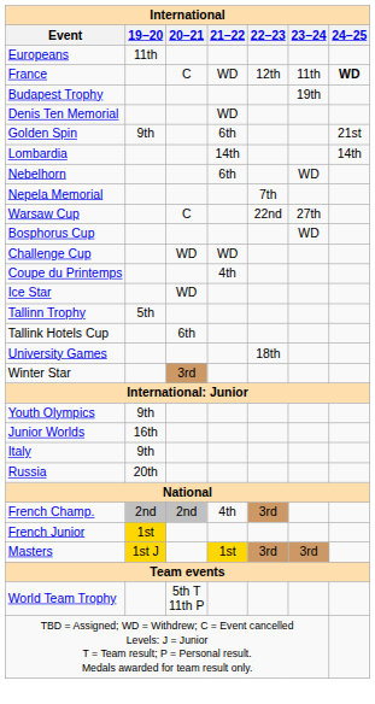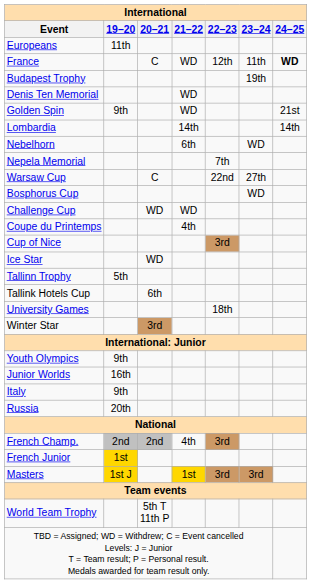 <table class="wikitable" style="text-align:center">
 <tr>
 <th style="background-color: #ffdead; " colspan=7 align=center>International</th>
 </tr>
 <tr>
 <th>Event</th>
 <th><a href='#'>19–20</a></th>
 <th><a href='#'>20–21</a></th>
 <th><a href='#'>21–22</a></th>
 <th><a href='#'>22–23</a></th>
 <th><a href='#'>23–24</a></th>
 <th><a href='#'>24–25</a></th>
 </tr>
 <tr>
 <td align=left><a href='#'>Europeans</a></td>
 <td>11th</td>
 <td></td>
 <td></td>
 <td></td>
 <td></td>
 <td></td>
 </tr>
 <tr>
 <td align=left> <a href='#'>France</a></td>
 <td></td>
 <td>C</td>
 <td>WD</td>
 <td>12th</td>
 <td>11th</td>
 <td><strong>WD</strong></td>
 </tr>
 <tr>
 <td align=left> <a href='#'>Budapest Trophy</a></td>
 <td></td>
 <td></td>
 <td></td>
 <td></td>
 <td>19th</td>
 <td></td>
 </tr>
 <tr>
 <td align=left> <a href='#'>Denis Ten Memorial</a></td>
 <td></td>
 <td></td>
 <td>WD</td>
 <td></td>
 <td></td>
 <td></td>
 </tr>
 <tr>
 <td align=left> <a href='#'>Golden Spin</a></td>
 <td>9th</td>
 <td></td>
-<td>6th</td>
+<td>WD</td>
 <td></td>
 <td></td>
 <td>21st</td>
 </tr>
 <tr>
 <td align=left> <a href='#'>Lombardia</a></td>
 <td></td>
 <td></td>
 <td>14th</td>
 <td></td>
 <td></td>
 <td>14th</td>
 </tr>
 <tr>
 <td align=left> <a href='#'>Nebelhorn</a></td>
 <td></td>
 <td></td>
 <td>6th</td>
 <td></td>
 <td>WD</td>
 <td></td>
 </tr>
 <tr>
 <td align=left> <a href='#'>Nepela Memorial</a></td>
 <td></td>
 <td></td>
 <td></td>
 <td>7th</td>
 <td></td>
 <td></td>
 </tr>
 <tr>
 <td align=left> <a href='#'>Warsaw Cup</a></td>
 <td></td>
 <td>C</td>
 <td></td>
 <td>22nd</td>
 <td>27th</td>
 <td></td>
 </tr>
 <tr>
 <td align=left><a href='#'>Bosphorus Cup</a></td>
 <td></td>
 <td></td>
 <td></td>
 <td></td>
 <td>WD</td>
 <td></td>
 </tr>
 <tr>
 <td align=left><a href='#'>Challenge Cup</a></td>
 <td></td>
 <td>WD</td>
 <td>WD</td>
 <td></td>
 <td></td>
 <td></td>
 </tr>
 <tr>
 <td align=left><a href='#'>Coupe du Printemps</a></td>
 <td></td>
 <td></td>
 <td>4th</td>
 <td></td>
+<td></td>
+<td></td>
+</tr>
+<tr>
+<td align=left><a href='#'>Cup of Nice</a></td>
+<td></td>
+<td></td>
+<td></td>
+<td bgcolor=cc9966>3rd</td>
 <td></td>
 <td></td>
 </tr>
 <tr>
 <td align=left><a href='#'>Ice Star</a></td>
 <td></td>
 <td>WD</td>
 <td></td>
 <td></td>
 <td></td>
 <td></td>
 </tr>
 <tr>
 <td align=left><a href='#'>Tallinn Trophy</a></td>
 <td>5th</td>
 <td></td>
 <td></td>
 <td></td>
 <td></td>
 <td></td>
 </tr>
 <tr>
 <td align=left>Tallink Hotels Cup</td>
 <td></td>
 <td>6th</td>
 <td></td>
 <td></td>
 <td></td>
 <td></td>
 </tr>
 <tr>
 <td align=left><a href='#'>University Games</a></td>
 <td></td>
 <td></td>
 <td></td>
 <td>18th</td>
 <td></td>
 <td></td>
 </tr>
 <tr>
 <td align=left>Winter Star</td>
 <td></td>
 <td bgcolor=cc9966>3rd</td>
 <td></td>
 <td></td>
 <td></td>
 <td></td>
 </tr>
 <tr>
 <th style="background-color: #ffdead; " colspan=7 align=center>International: Junior</th>
 </tr>
 <tr>
 <td align=left><a href='#'>Youth Olympics</a></td>
 <td>9th</td>
 <td></td>
 <td></td>
 <td></td>
 <td></td>
 <td></td>
 </tr>
 <tr>
 <td align=left><a href='#'>Junior Worlds</a></td>
 <td>16th</td>
 <td></td>
 <td></td>
 <td></td>
 <td></td>
 <td></td>
 </tr>
 <tr>
 <td align=left> <a href='#'>Italy</a></td>
 <td>9th</td>
 <td></td>
 <td></td>
 <td></td>
 <td></td>
 <td></td>
 </tr>
 <tr>
 <td align=left> <a href='#'>Russia</a></td>
 <td>20th</td>
 <td></td>
 <td></td>
 <td></td>
 <td></td>
 <td></td>
 </tr>
 <tr>
 <th style="background-color: #ffdead; " colspan=7 align=center>National</th>
 </tr>
 <tr>
 <td align=left><a href='#'>French Champ.</a></td>
 <td bgcolor=silver>2nd</td>
 <td bgcolor=silver>2nd</td>
 <td>4th</td>
 <td bgcolor=cc9966>3rd</td>
 <td></td>
 <td></td>
 </tr>
 <tr>
 <td align=left><a href='#'>French Junior</a></td>
 <td bgcolor=gold>1st</td>
 <td></td>
 <td></td>
 <td></td>
 <td></td>
 <td></td>
 </tr>
 <tr>
 <td align=left><a href='#'>Masters</a></td>
 <td bgcolor=gold>1st J</td>
 <td></td>
 <td bgcolor=gold>1st</td>
 <td bgcolor=cc9966>3rd</td>
 <td bgcolor=cc9966>3rd</td>
 <td></td>
 </tr>
 <tr>
 <th style="background-color: #ffdead; " colspan=7 align=center>Team events</th>
 </tr>
 <tr>
 <td align=left><a href='#'>World Team Trophy</a></td>
 <td></td>
 <td>5th T <br> 11th P</td>
 <td></td>
 <td></td>
 <td></td>
 <td></td>
 </tr>
 <tr>
 <td colspan=6 align=center><small> TBD = Assigned; WD = Withdrew; C = Event cancelled <br> Levels: J = Junior <br> T = Team result; P = Personal result.<br> Medals awarded for team result only.</small></td>
 </tr>
 </table>
